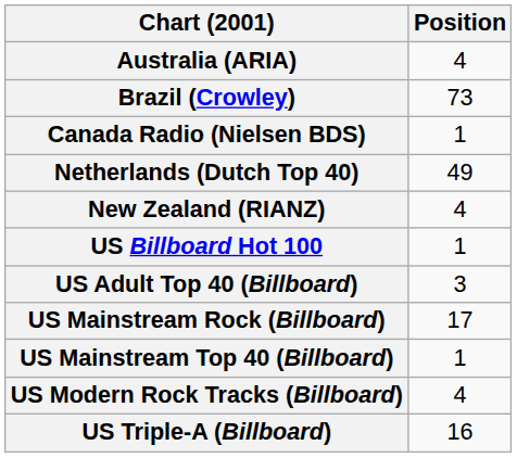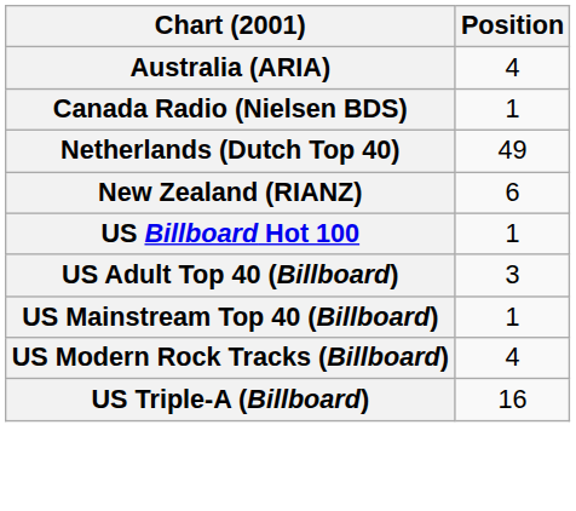 <table class="wikitable sortable plainrowheaders" style="text-align:center">
 <tr>
 <th scope="col">Chart (2001)</th>
 <th scope="col">Position</th>
 </tr>
 <tr>
 <th scope="row">Australia (ARIA)</th>
 <td>4</td>
-</tr>
-<tr>
-<th scope="row">Brazil (<a href='#'>Crowley</a>)</th>
-<td>73</td>
 </tr>
 <tr>
 <th scope="row">Canada Radio (Nielsen BDS)</th>
 <td>1</td>
 </tr>
 <tr>
 <th scope="row">Netherlands (Dutch Top 40)</th>
 <td>49</td>
 </tr>
 <tr>
 <th scope="row">New Zealand (RIANZ)</th>
-<td>4</td>
+<td>6</td>
 </tr>
 <tr>
 <th scope="row">US <a href='#'><em>Billboard</em> Hot 100</a></th>
 <td>1</td>
 </tr>
 <tr>
 <th scope="row">US Adult Top 40 (<em>Billboard</em>)</th>
 <td>3</td>
-</tr>
-<tr>
-<th scope="row">US Mainstream Rock (<em>Billboard</em>)</th>
-<td>17</td>
 </tr>
 <tr>
 <th scope="row">US Mainstream Top 40 (<em>Billboard</em>)</th>
 <td>1</td>
 </tr>
 <tr>
 <th scope="row">US Modern Rock Tracks (<em>Billboard</em>)</th>
 <td>4</td>
 </tr>
 <tr>
 <th scope="row">US Triple-A (<em>Billboard</em>)</th>
 <td>16</td>
 </tr>
 </table>
